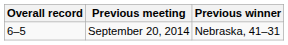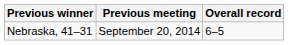 <table class="wikitable">
 <tr>
+<th>Previous winner</th>
+<th>Previous meeting</th>
 <th>Overall record</th>
-<th>Previous meeting</th>
-<th>Previous winner</th>
 </tr>
 <tr>
+<td>Nebraska, 41–31</td>
+<td>September 20, 2014</td>
 <td>6–5</td>
-<td>September 20, 2014</td>
-<td>Nebraska, 41–31</td>
 </tr>
 </table>
